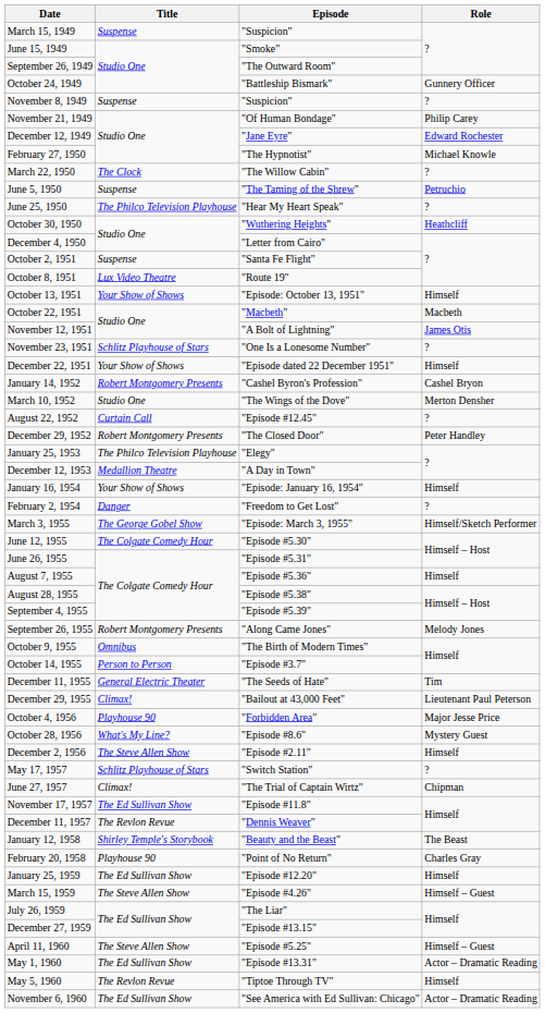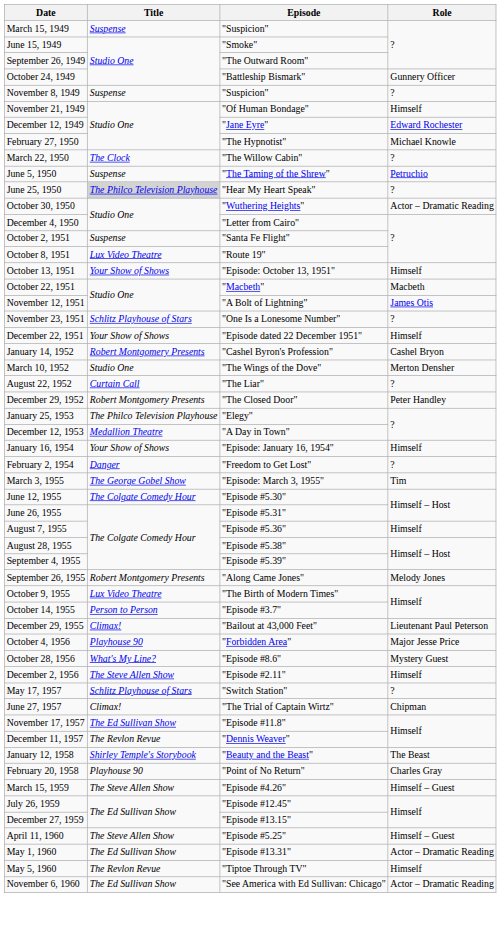 <table class="wikitable" style="font-size:90%;">
 <tr>
 <th>Date</th>
 <th>Title</th>
 <th>Episode</th>
 <th>Role</th>
 </tr>
 <tr>
 <td>March 15, 1949</td>
 <td><em><a href='#'>Suspense</a></em></td>
 <td>"Suspicion"</td>
 <td rowspan="3">?</td>
 </tr>
 <tr>
 <td>June 15, 1949</td>
 <td rowspan="3"><em><a href='#'>Studio One</a></em></td>
 <td>"Smoke"</td>
 </tr>
 <tr>
 <td>September 26, 1949</td>
 <td>"The Outward Room"</td>
 </tr>
 <tr>
 <td>October 24, 1949</td>
 <td>"Battleship Bismark"</td>
 <td>Gunnery Officer</td>
 </tr>
 <tr>
 <td>November 8, 1949</td>
 <td><em>Suspense</em></td>
 <td>"Suspicion"</td>
 <td>?</td>
 </tr>
 <tr>
 <td>November 21, 1949</td>
 <td rowspan="3"><em>Studio One</em></td>
 <td>"Of Human Bondage"</td>
-<td>Philip Carey</td>
+<td>Himself</td>
 </tr>
 <tr>
 <td>December 12, 1949</td>
 <td>"<a href='#'>Jane Eyre</a>"</td>
 <td><a href='#'>Edward Rochester</a></td>
 </tr>
 <tr>
 <td>February 27, 1950</td>
 <td>"The Hypnotist"</td>
 <td>Michael Knowle</td>
 </tr>
 <tr>
 <td>March 22, 1950</td>
 <td><em><a href='#'>The Clock</a></em></td>
 <td>"The Willow Cabin"</td>
 <td>?</td>
 </tr>
 <tr>
 <td>June 5, 1950</td>
 <td><em>Suspense</em></td>
 <td>"<a href='#'>The Taming of the Shrew</a>"</td>
 <td><a href='#'>Petruchio</a></td>
 </tr>
 <tr>
 <td>June 25, 1950</td>
-<td><em><a href='#'>The Philco Television Playhouse</a></em></td>
+<td style="background: lightgrey;"><em><a href='#'>The Philco Television Playhouse</a></em></td>
 <td>"Hear My Heart Speak"</td>
 <td>?</td>
 </tr>
 <tr>
 <td>October 30, 1950</td>
 <td rowspan="2"><em>Studio One</em></td>
 <td>"<a href='#'>Wuthering Heights</a>"</td>
-<td><a href='#'>Heathcliff</a></td>
+<td>Actor – Dramatic Reading</td>
 </tr>
 <tr>
 <td>December 4, 1950</td>
 <td>"Letter from Cairo"</td>
 <td rowspan="3">?</td>
 </tr>
 <tr>
 <td>October 2, 1951</td>
 <td><em>Suspense</em></td>
 <td>"Santa Fe Flight"</td>
 </tr>
 <tr>
 <td>October 8, 1951</td>
 <td><em><a href='#'>Lux Video Theatre</a></em></td>
 <td>"Route 19"</td>
 </tr>
 <tr>
 <td>October 13, 1951</td>
 <td><em><a href='#'>Your Show of Shows</a></em></td>
 <td>"Episode: October 13, 1951"</td>
 <td>Himself</td>
 </tr>
 <tr>
 <td>October 22, 1951</td>
 <td rowspan="2"><em>Studio One</em></td>
 <td>"<a href='#'>Macbeth</a>"</td>
 <td>Macbeth</td>
 </tr>
 <tr>
 <td>November 12, 1951</td>
 <td>"A Bolt of Lightning"</td>
 <td><a href='#'>James Otis</a></td>
 </tr>
 <tr>
 <td>November 23, 1951</td>
 <td><em><a href='#'>Schlitz Playhouse of Stars</a></em></td>
 <td>"One Is a Lonesome Number"</td>
 <td>?</td>
 </tr>
 <tr>
 <td>December 22, 1951</td>
 <td><em>Your Show of Shows</em></td>
 <td>"Episode dated 22 December 1951"</td>
 <td>Himself</td>
 </tr>
 <tr>
 <td>January 14, 1952</td>
 <td><em><a href='#'>Robert Montgomery Presents</a></em></td>
 <td>"Cashel Byron's Profession"</td>
 <td>Cashel Bryon</td>
 </tr>
 <tr>
 <td>March 10, 1952</td>
 <td><em>Studio One</em></td>
 <td>"The Wings of the Dove"</td>
 <td>Merton Densher</td>
 </tr>
 <tr>
 <td>August 22, 1952</td>
 <td><em><a href='#'>Curtain Call</a></em></td>
-<td>"Episode #12.45"</td>
+<td>"The Liar"</td>
 <td>?</td>
 </tr>
 <tr>
 <td>December 29, 1952</td>
 <td><em>Robert Montgomery Presents</em></td>
 <td>"The Closed Door"</td>
 <td>Peter Handley</td>
 </tr>
 <tr>
 <td>January 25, 1953</td>
 <td><em>The Philco Television Playhouse</em></td>
 <td>"Elegy"</td>
 <td rowspan="2">?</td>
 </tr>
 <tr>
 <td>December 12, 1953</td>
 <td><em><a href='#'>Medallion Theatre</a></em></td>
 <td>"A Day in Town"</td>
 </tr>
 <tr>
 <td>January 16, 1954</td>
 <td><em>Your Show of Shows</em></td>
 <td>"Episode: January 16, 1954"</td>
 <td>Himself</td>
 </tr>
 <tr>
 <td>February 2, 1954</td>
 <td><em><a href='#'>Danger</a></em></td>
 <td>"Freedom to Get Lost"</td>
 <td>?</td>
 </tr>
 <tr>
 <td>March 3, 1955</td>
 <td><em><a href='#'>The George Gobel Show</a></em></td>
 <td>"Episode: March 3, 1955"</td>
-<td>Himself/Sketch Performer</td>
+<td>Tim</td>
 </tr>
 <tr>
 <td>June 12, 1955</td>
 <td><em><a href='#'>The Colgate Comedy Hour</a></em></td>
 <td>"Episode #5.30"</td>
 <td rowspan="2">Himself – Host</td>
 </tr>
 <tr>
 <td>June 26, 1955</td>
 <td rowspan="4"><em>The Colgate Comedy Hour</em></td>
 <td>"Episode #5.31"</td>
 </tr>
 <tr>
 <td>August 7, 1955</td>
 <td>"Episode #5.36"</td>
 <td>Himself</td>
 </tr>
 <tr>
 <td>August 28, 1955</td>
 <td>"Episode #5.38"</td>
 <td rowspan="2">Himself – Host</td>
 </tr>
 <tr>
 <td>September 4, 1955</td>
 <td>"Episode #5.39"</td>
 </tr>
 <tr>
 <td>September 26, 1955</td>
 <td><em>Robert Montgomery Presents</em></td>
 <td>"Along Came Jones"</td>
 <td>Melody Jones</td>
 </tr>
 <tr>
 <td>October 9, 1955</td>
-<td><em><a href='#'>Omnibus</a></em></td>
+<td><em><a href='#'>Lux Video Theatre</a></em></td>
 <td>"The Birth of Modern Times"</td>
 <td rowspan="2">Himself</td>
 </tr>
 <tr>
 <td>October 14, 1955</td>
 <td><em><a href='#'>Person to Person</a></em></td>
 <td>"Episode #3.7"</td>
-</tr>
-<tr>
-<td>December 11, 1955</td>
-<td><em><a href='#'>General Electric Theater</a></em></td>
-<td>"The Seeds of Hate"</td>
-<td>Tim</td>
 </tr>
 <tr>
 <td>December 29, 1955</td>
 <td><em><a href='#'>Climax!</a></em></td>
 <td>"Bailout at 43,000 Feet"</td>
 <td>Lieutenant Paul Peterson</td>
 </tr>
 <tr>
 <td>October 4, 1956</td>
 <td><em><a href='#'>Playhouse 90</a></em></td>
 <td>"<a href='#'>Forbidden Area</a>"</td>
 <td>Major Jesse Price</td>
 </tr>
 <tr>
 <td>October 28, 1956</td>
 <td><em><a href='#'>What's My Line?</a></em></td>
 <td>"Episode #8.6"</td>
 <td>Mystery Guest</td>
 </tr>
 <tr>
 <td>December 2, 1956</td>
 <td><em><a href='#'>The Steve Allen Show</a></em></td>
 <td>"Episode #2.11"</td>
 <td>Himself</td>
 </tr>
 <tr>
 <td>May 17, 1957</td>
 <td><em><a href='#'>Schlitz Playhouse of Stars</a></em></td>
 <td>"Switch Station"</td>
 <td>?</td>
 </tr>
 <tr>
 <td>June 27, 1957</td>
 <td><em>Climax!</em></td>
 <td>"The Trial of Captain Wirtz"</td>
 <td>Chipman</td>
 </tr>
 <tr>
 <td>November 17, 1957</td>
 <td><em><a href='#'>The Ed Sullivan Show</a></em></td>
 <td>"Episode #11.8"</td>
 <td rowspan="2">Himself</td>
 </tr>
 <tr>
 <td>December 11, 1957</td>
 <td><em>The Revlon Revue</em></td>
 <td>"<a href='#'>Dennis Weaver</a>"</td>
 </tr>
 <tr>
 <td>January 12, 1958</td>
 <td><em><a href='#'>Shirley Temple's Storybook</a></em></td>
 <td>"<a href='#'>Beauty and the Beast</a>"</td>
 <td>The Beast</td>
 </tr>
 <tr>
 <td>February 20, 1958</td>
 <td><em>Playhouse 90</em></td>
 <td>"Point of No Return"</td>
 <td>Charles Gray</td>
 </tr>
 <tr>
-<td>January 25, 1959</td>
-<td><em>The Ed Sullivan Show</em></td>
-<td>"Episode #12.20"</td>
-<td>Himself</td>
-</tr>
-<tr>
 <td>March 15, 1959</td>
 <td><em>The Steve Allen Show</em></td>
 <td>"Episode #4.26"</td>
 <td>Himself – Guest</td>
 </tr>
 <tr>
 <td>July 26, 1959</td>
 <td rowspan="2"><em>The Ed Sullivan Show</em></td>
-<td>"The Liar"</td>
+<td>"Episode #12.45"</td>
 <td rowspan="2">Himself</td>
 </tr>
 <tr>
 <td>December 27, 1959</td>
 <td>"Episode #13.15"</td>
 </tr>
 <tr>
 <td>April 11, 1960</td>
 <td><em>The Steve Allen Show</em></td>
 <td>"Episode #5.25"</td>
 <td>Himself – Guest</td>
 </tr>
 <tr>
 <td>May 1, 1960</td>
 <td><em>The Ed Sullivan Show</em></td>
 <td>"Episode #13.31"</td>
 <td>Actor – Dramatic Reading</td>
 </tr>
 <tr>
 <td>May 5, 1960</td>
 <td><em>The Revlon Revue</em></td>
 <td>"Tiptoe Through TV"</td>
 <td>Himself</td>
 </tr>
 <tr>
 <td>November 6, 1960</td>
 <td><em>The Ed Sullivan Show</em></td>
 <td>"See America with Ed Sullivan: Chicago"</td>
 <td>Actor – Dramatic Reading</td>
 </tr>
 </table>
